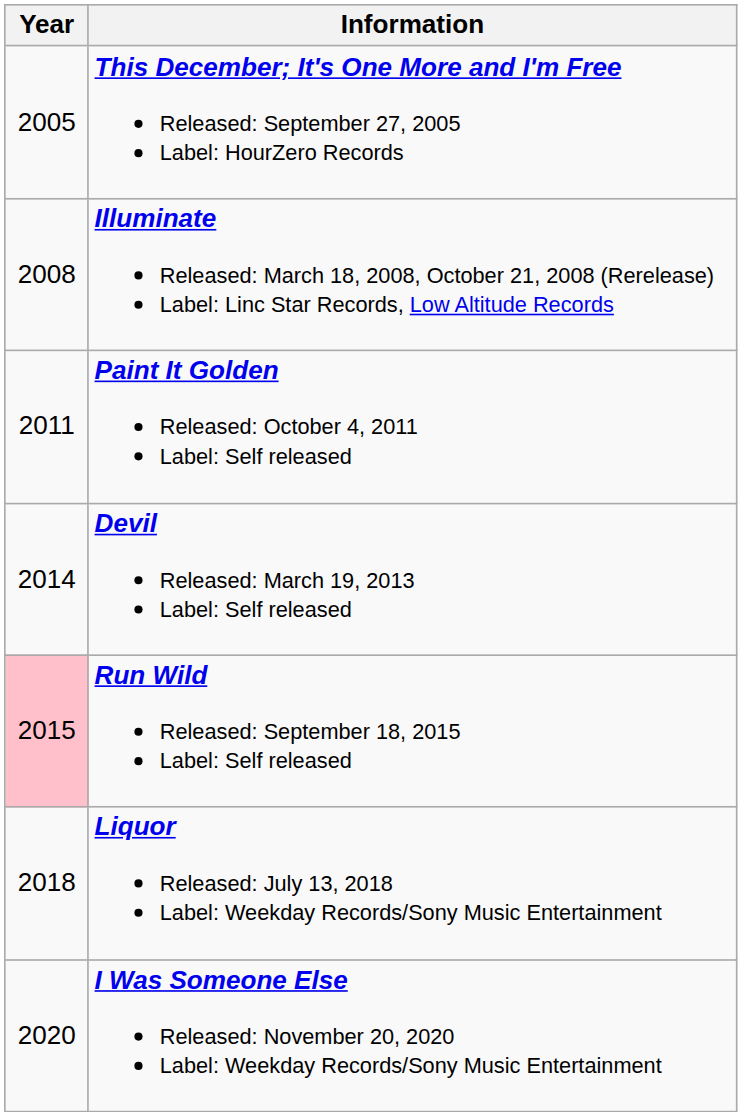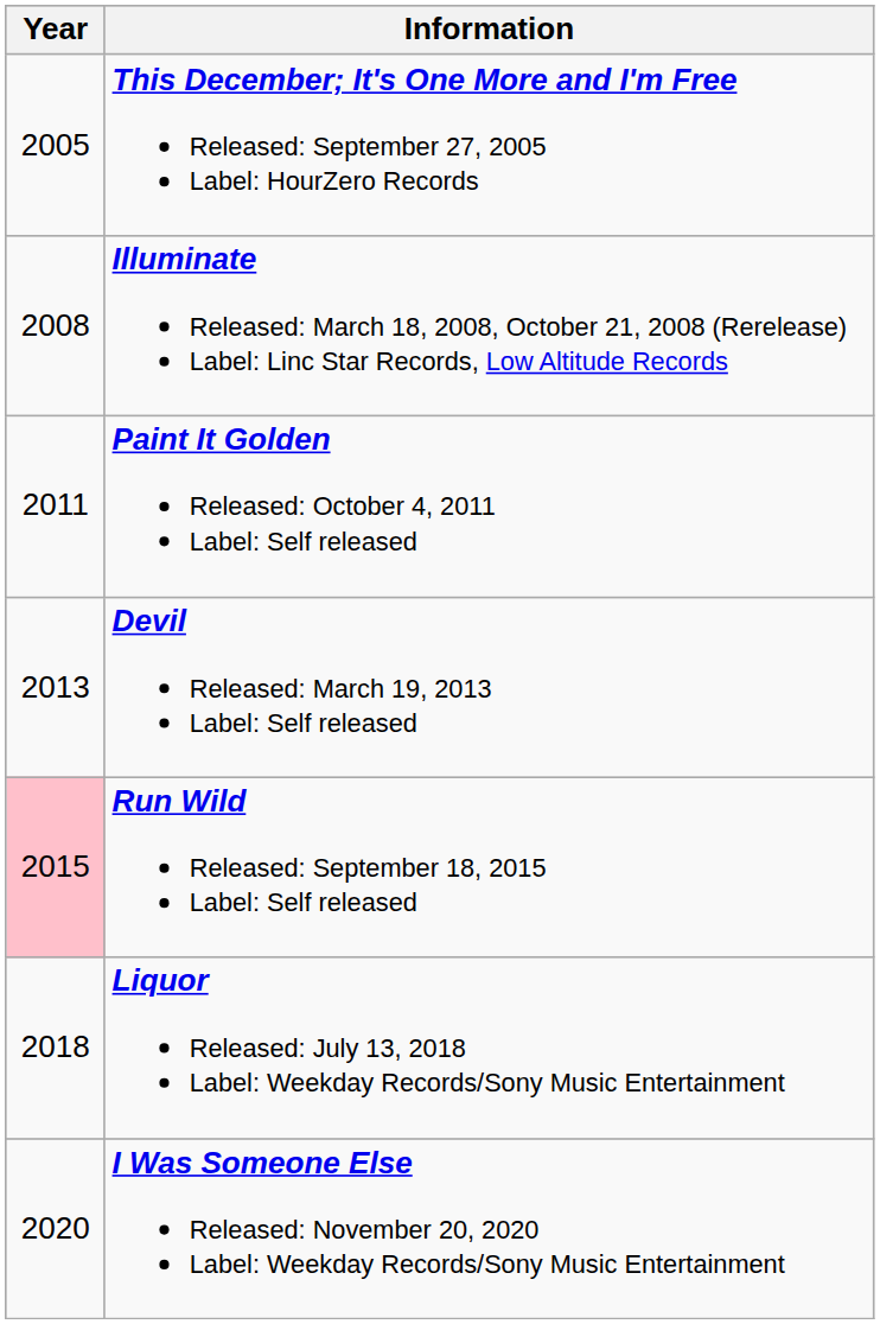 <table class="wikitable">
 <tr>
 <th rowspan="1" width="44">Year</th>
 <th rowspan="1" width="390">Information</th>
 </tr>
 <tr>
 <td align=center width="44">2005</td>
 <td width="390"><strong><em><a href='#'>This December; It's One More and I'm Free</a></em></strong><br><ul><li><small>Released: September 27, 2005 </small></li><li><small>Label: HourZero Records</small></li></ul></td>
 </tr>
 <tr>
 <td align=center width="44">2008</td>
 <td width="390"><strong><em><a href='#'>Illuminate</a></em></strong><br><ul><li><small>Released: March 18, 2008, October 21, 2008 (Rerelease)</small></li><li><small>Label: Linc Star Records, <a href='#'>Low Altitude Records</a></small></li></ul></td>
 </tr>
 <tr>
 <td align=center width="44">2011</td>
 <td width="390"><strong><em><a href='#'>Paint It Golden</a></em></strong><br><ul><li><small>Released: October 4, 2011</small></li><li><small>Label: Self released</small></li></ul></td>
 </tr>
 <tr>
-<td align=center width="44">2014</td>
+<td align=center width="44">2013</td>
 <td width="390"><strong><em><a href='#'>Devil</a></em></strong><br><ul><li><small>Released: March 19, 2013</small></li><li><small>Label: Self released</small></li></ul></td>
 </tr>
 <tr>
 <td align=center width="44" style="background: pink;">2015</td>
 <td width="390"><strong><em><a href='#'>Run Wild</a></em></strong><br><ul><li><small>Released: September 18, 2015</small></li><li><small>Label: Self released</small></li></ul></td>
 </tr>
 <tr>
 <td align=center width="44">2018</td>
 <td width="390"><strong><em><a href='#'>Liquor</a></em></strong><br><ul><li><small>Released: July 13, 2018</small></li><li><small>Label: Weekday Records/Sony Music Entertainment</small></li></ul></td>
 </tr>
 <tr>
 <td align=center width="44">2020</td>
 <td width="390"><strong><em><a href='#'>I Was Someone Else</a></em></strong><br><ul><li><small>Released: November 20, 2020</small></li><li><small>Label: Weekday Records/Sony Music Entertainment</small></li></ul></td>
 </tr>
 </table>
